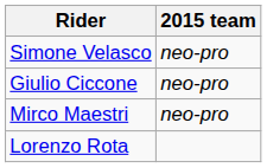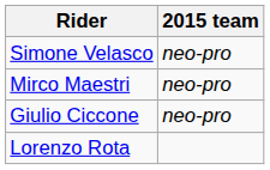 <table class="wikitable">
 <tr>
 <th>Rider</th>
 <th>2015 team</th>
 </tr>
 <tr>
 <td><a href='#'>Simone Velasco</a></td>
 <td><em>neo-pro</em></td>
 </tr>
 <tr>
-<td><a href='#'>Giulio Ciccone</a></td>
+<td><a href='#'>Mirco Maestri</a></td>
 <td><em>neo-pro</em></td>
 </tr>
 <tr>
-<td><a href='#'>Mirco Maestri</a></td>
+<td><a href='#'>Giulio Ciccone</a></td>
 <td><em>neo-pro</em></td>
 </tr>
 <tr>
 <td><a href='#'>Lorenzo Rota</a></td>
 <td></td>
 </tr>
 </table>
